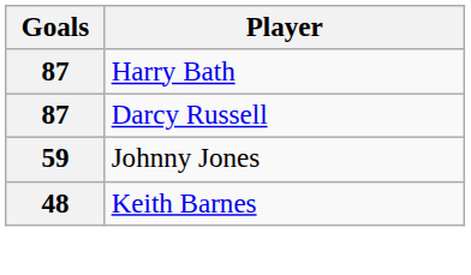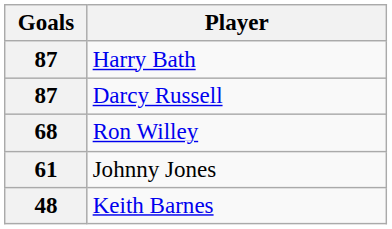 <table class="wikitable" style="text-align:left;">
 <tr>
 <th width=50>Goals</th>
 <th width=200>Player</th>
 </tr>
 <tr>
 <th>87</th>
 <td> <a href='#'>Harry Bath</a></td>
 </tr>
 <tr>
 <th>87</th>
 <td> <a href='#'>Darcy Russell</a></td>
 </tr>
 <tr>
-<th>59</th>
+<th>68</th>
+<td> <a href='#'>Ron Willey</a></td>
+</tr>
+<tr>
+<th>61</th>
 <td> Johnny Jones</td>
 </tr>
 <tr>
 <th>48</th>
 <td> <a href='#'>Keith Barnes</a></td>
 </tr>
 </table>
